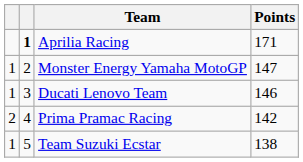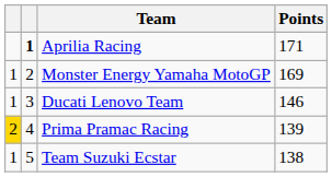 <table class="wikitable" style="font-size: 85%;">
 <tr>
 <th></th>
 <th></th>
 <th>Team</th>
 <th>Points</th>
 </tr>
 <tr>
 <td></td>
 <td align=center><strong>1</strong></td>
 <td> <a href='#'>Aprilia Racing</a></td>
 <td align=left>171</td>
 </tr>
 <tr>
 <td> 1</td>
 <td align=center>2</td>
 <td> <a href='#'>Monster Energy Yamaha MotoGP</a></td>
-<td align=left>147</td>
+<td align=left>169</td>
 </tr>
 <tr>
 <td> 1</td>
 <td align=center>3</td>
 <td> <a href='#'>Ducati Lenovo Team</a></td>
 <td align=left>146</td>
 </tr>
 <tr>
-<td> 2</td>
+<td style="background: gold;"> 2</td>
 <td align=center>4</td>
 <td> <a href='#'>Prima Pramac Racing</a></td>
-<td align=left>142</td>
+<td align=left>139</td>
 </tr>
 <tr>
 <td> 1</td>
 <td align=center>5</td>
 <td> <a href='#'>Team Suzuki Ecstar</a></td>
 <td align=left>138</td>
 </tr>
 </table>
